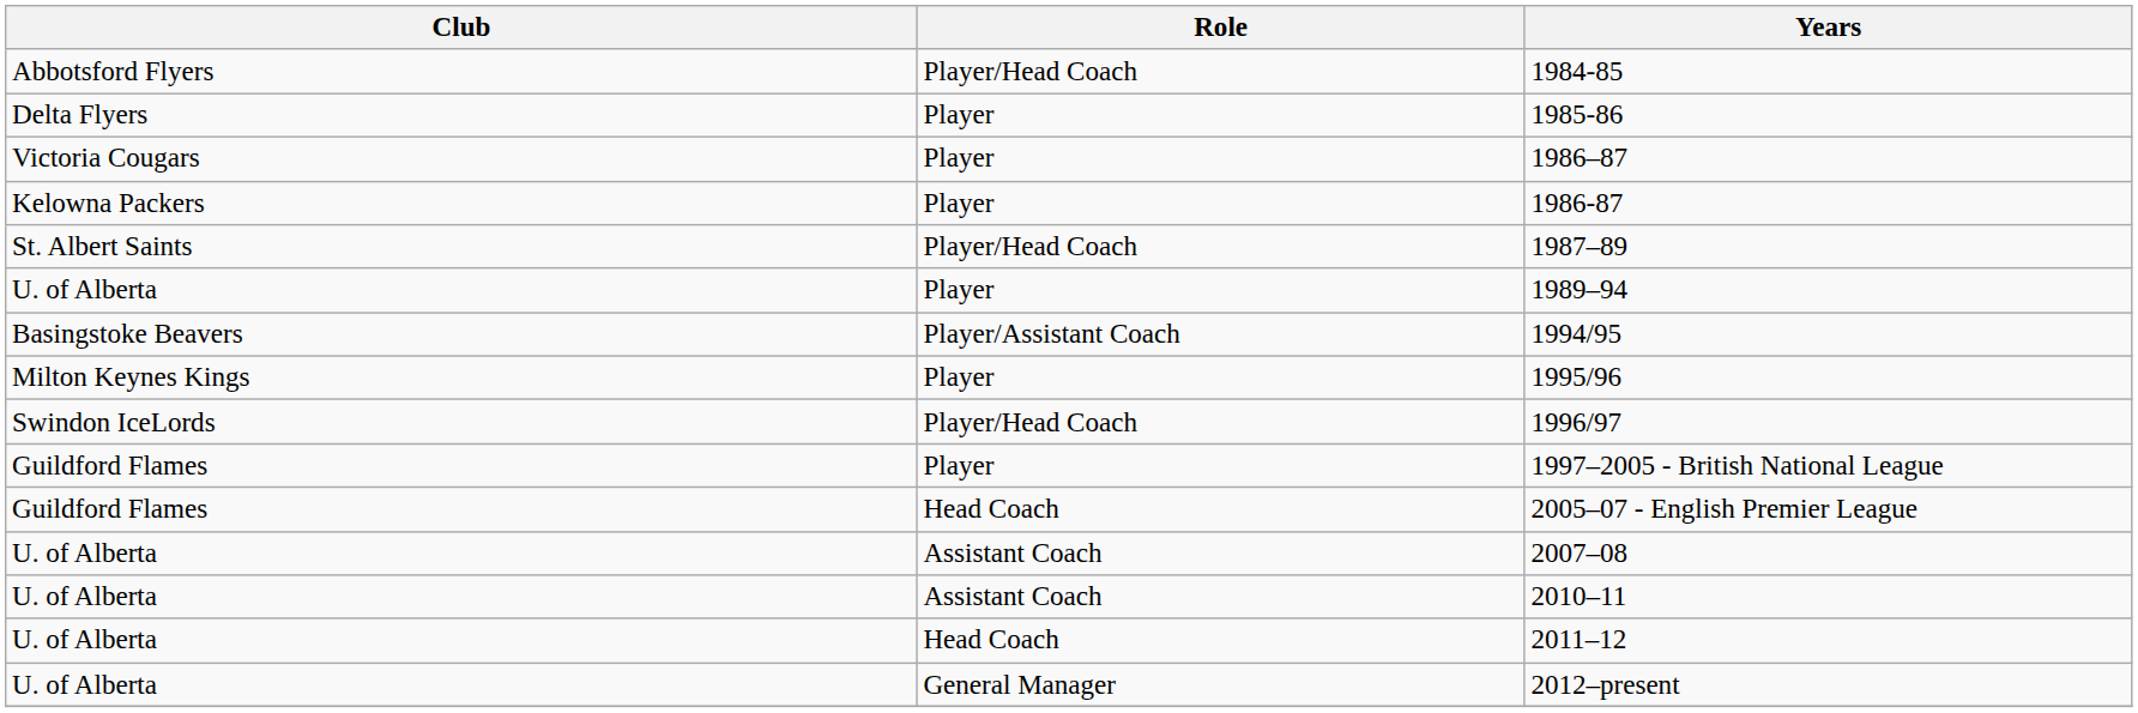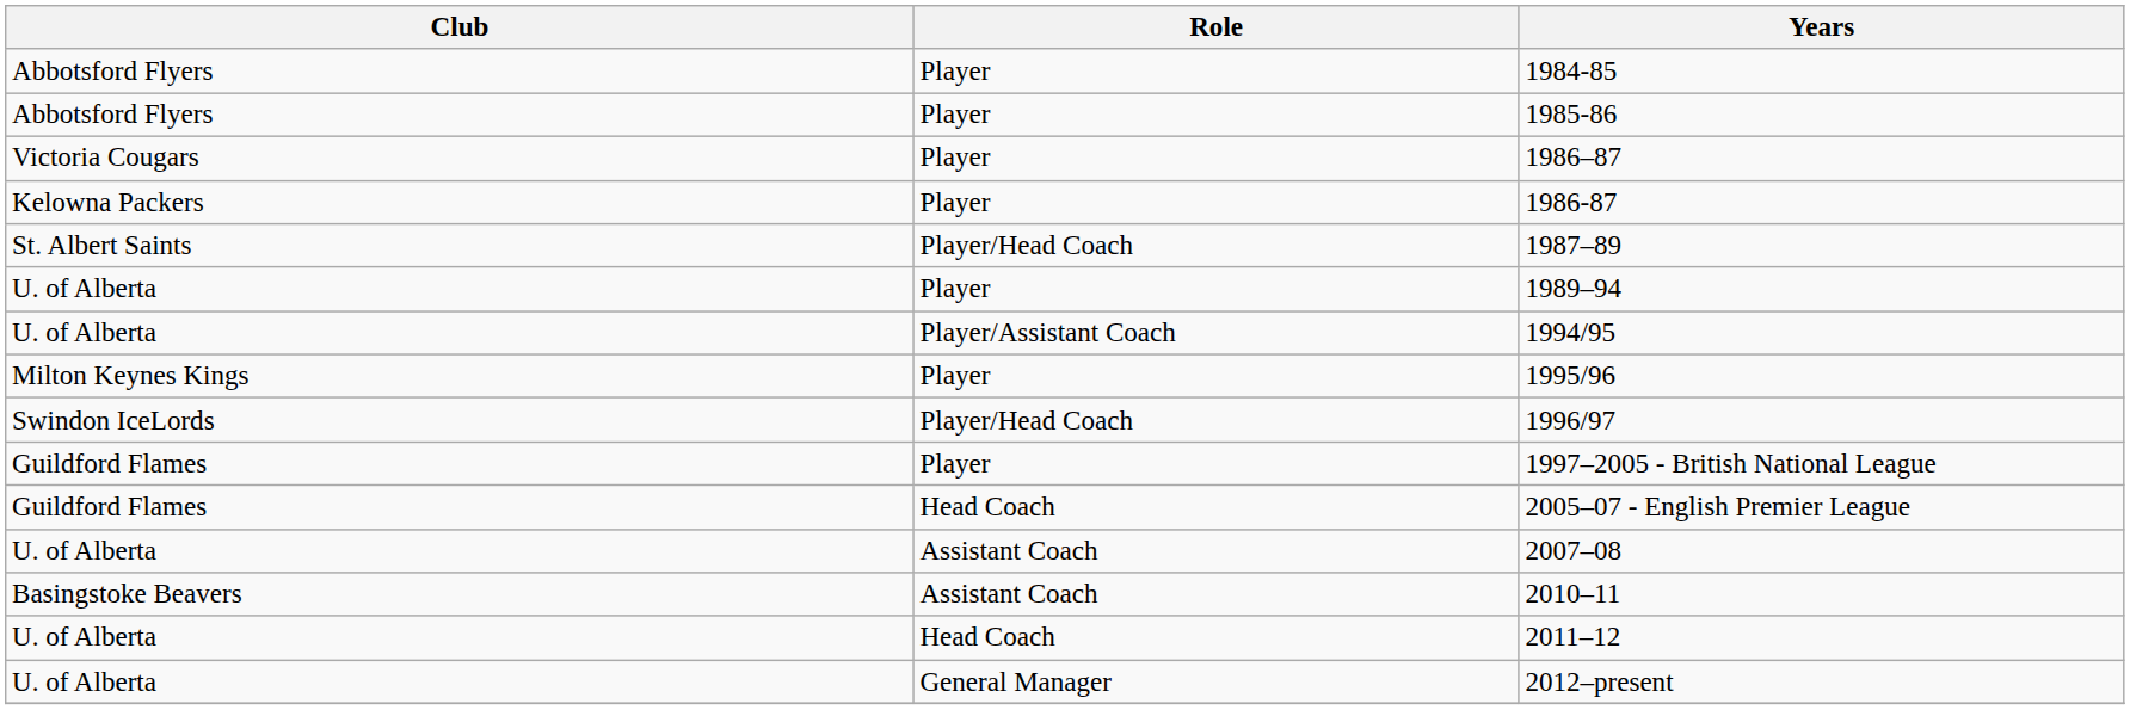 <table class="wikitable">
 <tr>
 <th bgcolor="#DDDDFF" width="30%">Club</th>
 <th bgcolor="#DDDDFF" width="20%">Role</th>
 <th bgcolor="#DDDDFF" width="20%">Years</th>
 </tr>
 <tr>
 <td>Abbotsford Flyers</td>
-<td>Player/Head Coach</td>
+<td>Player</td>
 <td>1984-85</td>
 </tr>
 <tr>
-<td>Delta Flyers</td>
+<td>Abbotsford Flyers</td>
 <td>Player</td>
 <td>1985-86</td>
 </tr>
 <tr>
 <td>Victoria Cougars</td>
 <td>Player</td>
 <td>1986–87</td>
 </tr>
 <tr>
 <td>Kelowna Packers</td>
 <td>Player</td>
 <td>1986-87</td>
 </tr>
 <tr>
 <td>St. Albert Saints</td>
 <td>Player/Head Coach</td>
 <td>1987–89</td>
 </tr>
 <tr>
 <td>U. of Alberta</td>
 <td>Player</td>
 <td>1989–94</td>
 </tr>
 <tr>
-<td>Basingstoke Beavers</td>
+<td>U. of Alberta</td>
 <td>Player/Assistant Coach</td>
 <td>1994/95</td>
 </tr>
 <tr>
 <td>Milton Keynes Kings</td>
 <td>Player</td>
 <td>1995/96</td>
 </tr>
 <tr>
 <td>Swindon IceLords</td>
 <td>Player/Head Coach</td>
 <td>1996/97</td>
 </tr>
 <tr>
 <td>Guildford Flames</td>
 <td>Player</td>
 <td>1997–2005 - British National League</td>
 </tr>
 <tr>
 <td>Guildford Flames</td>
 <td>Head Coach</td>
 <td>2005–07 - English Premier League</td>
 </tr>
 <tr>
 <td>U. of Alberta</td>
 <td>Assistant Coach</td>
 <td>2007–08</td>
 </tr>
 <tr>
-<td>U. of Alberta</td>
+<td>Basingstoke Beavers</td>
 <td>Assistant Coach</td>
 <td>2010–11</td>
 </tr>
 <tr>
 <td>U. of Alberta</td>
 <td>Head Coach</td>
 <td>2011–12</td>
 </tr>
 <tr>
 <td>U. of Alberta</td>
 <td>General Manager</td>
 <td>2012–present</td>
 </tr>
 <tr>
 </tr>
 </table>
